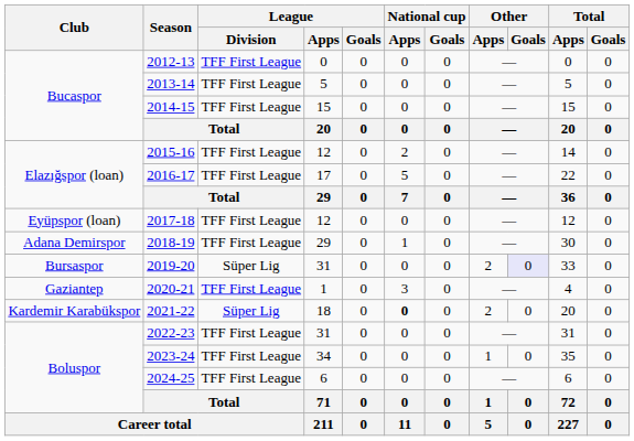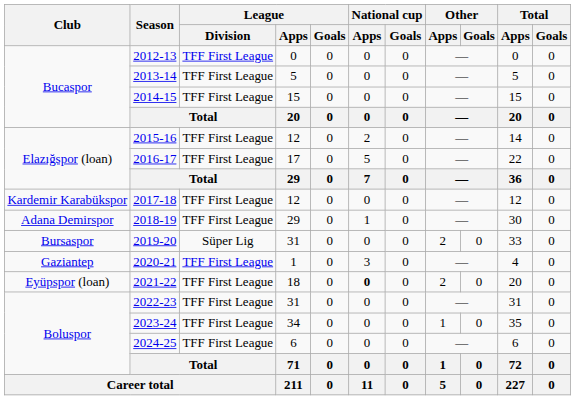 <table class="wikitable" style="text-align: center;">
 <tr>
 <th rowspan="2">Club</th>
 <th rowspan="2">Season</th>
 <th colspan="3">League</th>
 <th colspan="2">National cup</th>
 <th colspan="2">Other</th>
 <th colspan="2">Total</th>
 </tr>
 <tr>
 <th>Division</th>
 <th>Apps</th>
 <th>Goals</th>
 <th>Apps</th>
 <th>Goals</th>
 <th>Apps</th>
 <th>Goals</th>
 <th>Apps</th>
 <th>Goals</th>
 </tr>
 <tr>
 <td rowspan="4"><a href='#'>Bucaspor</a></td>
 <td><a href='#'>2012-13</a></td>
 <td><a href='#'>TFF First League</a></td>
 <td>0</td>
 <td>0</td>
 <td>0</td>
 <td>0</td>
 <td colspan="2">—</td>
 <td>0</td>
 <td>0</td>
 </tr>
 <tr>
 <td><a href='#'>2013-14</a></td>
 <td>TFF First League</td>
 <td>5</td>
 <td>0</td>
 <td>0</td>
 <td>0</td>
 <td colspan="2">—</td>
 <td>5</td>
 <td>0</td>
 </tr>
 <tr>
 <td><a href='#'>2014-15</a></td>
 <td>TFF First League</td>
 <td>15</td>
 <td>0</td>
 <td>0</td>
 <td>0</td>
 <td colspan="2">—</td>
 <td>15</td>
 <td>0</td>
 </tr>
 <tr>
 <th colspan="2">Total</th>
 <th>20</th>
 <th>0</th>
 <th>0</th>
 <th>0</th>
 <th colspan="2">—</th>
 <th>20</th>
 <th>0</th>
 </tr>
 <tr>
 <td rowspan="3"><a href='#'>Elazığspor</a> (loan)</td>
 <td><a href='#'>2015-16</a></td>
 <td>TFF First League</td>
 <td>12</td>
 <td>0</td>
 <td>2</td>
 <td>0</td>
 <td colspan="2">—</td>
 <td>14</td>
 <td>0</td>
 </tr>
 <tr>
 <td><a href='#'>2016-17</a></td>
 <td>TFF First League</td>
 <td>17</td>
 <td>0</td>
 <td>5</td>
 <td>0</td>
 <td colspan="2">—</td>
 <td>22</td>
 <td>0</td>
 </tr>
 <tr>
 <th colspan="2">Total</th>
 <th>29</th>
 <th>0</th>
 <th>7</th>
 <th>0</th>
 <th colspan="2">—</th>
 <th>36</th>
 <th>0</th>
 </tr>
 <tr>
-<td><a href='#'>Eyüpspor</a> (loan)</td>
+<td><a href='#'>Kardemir Karabükspor</a></td>
 <td><a href='#'>2017-18</a></td>
 <td>TFF First League</td>
 <td>12</td>
 <td>0</td>
 <td>0</td>
 <td>0</td>
 <td colspan="2">—</td>
 <td>12</td>
 <td>0</td>
 </tr>
 <tr>
 <td><a href='#'>Adana Demirspor</a></td>
 <td><a href='#'>2018-19</a></td>
 <td>TFF First League</td>
 <td>29</td>
 <td>0</td>
 <td>1</td>
 <td>0</td>
 <td colspan="2">—</td>
 <td>30</td>
 <td>0</td>
 </tr>
 <tr>
 <td><a href='#'>Bursaspor</a></td>
 <td><a href='#'>2019-20</a></td>
 <td>Süper Lig</td>
 <td>31</td>
 <td>0</td>
 <td>0</td>
 <td>0</td>
 <td>2</td>
-<td style="background: lavender;">0</td>
+<td>0</td>
 <td>33</td>
 <td>0</td>
 </tr>
 <tr>
 <td><a href='#'>Gaziantep</a></td>
 <td><a href='#'>2020-21</a></td>
 <td><a href='#'>TFF First League</a></td>
 <td>1</td>
 <td>0</td>
 <td>3</td>
 <td>0</td>
 <td colspan="2">—</td>
 <td>4</td>
 <td>0</td>
 </tr>
 <tr>
-<td><a href='#'>Kardemir Karabükspor</a></td>
+<td><a href='#'>Eyüpspor</a> (loan)</td>
 <td><a href='#'>2021-22</a></td>
-<td><a href='#'>Süper Lig</a></td>
+<td>TFF First League</td>
 <td>18</td>
 <td>0</td>
 <td><strong>0</strong></td>
 <td>0</td>
 <td>2</td>
 <td>0</td>
 <td>20</td>
 <td>0</td>
 </tr>
 <tr>
 <td rowspan="4"><a href='#'>Boluspor</a></td>
 <td><a href='#'>2022-23</a></td>
 <td>TFF First League</td>
 <td>31</td>
 <td>0</td>
 <td>0</td>
 <td>0</td>
 <td colspan="2">—</td>
 <td>31</td>
 <td>0</td>
 </tr>
 <tr>
 <td><a href='#'>2023-24</a></td>
 <td>TFF First League</td>
 <td>34</td>
 <td>0</td>
 <td>0</td>
 <td>0</td>
 <td>1</td>
 <td>0</td>
 <td>35</td>
 <td>0</td>
 </tr>
 <tr>
 <td><a href='#'>2024-25</a></td>
 <td>TFF First League</td>
 <td>6</td>
 <td>0</td>
 <td>0</td>
 <td>0</td>
 <td colspan="2">—</td>
 <td>6</td>
 <td>0</td>
 </tr>
 <tr>
 <th colspan="2">Total</th>
 <th>71</th>
 <th>0</th>
 <th>0</th>
 <th>0</th>
 <th>1</th>
 <th>0</th>
 <th>72</th>
 <th>0</th>
 </tr>
 <tr>
 <th colspan="3">Career total</th>
 <th>211</th>
 <th>0</th>
 <th>11</th>
 <th>0</th>
 <th>5</th>
 <th>0</th>
 <th>227</th>
 <th>0</th>
 </tr>
 </table>
